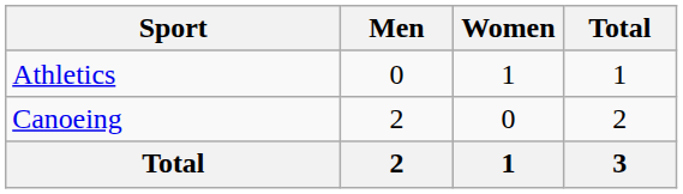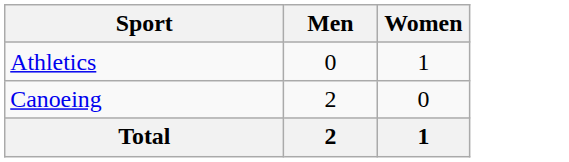 <table class="wikitable sortable" style="text-align:center;">
 <tr>
 <th width=180>Sport</th>
 <th width=55>Men</th>
 <th width=55>Women</th>
-<th width=55>Total</th>
 </tr>
 <tr>
 <td align=left><a href='#'>Athletics</a></td>
 <td>0</td>
-<td>1</td>
 <td>1</td>
 </tr>
 <tr>
 <td align=left><a href='#'>Canoeing</a></td>
 <td>2</td>
 <td>0</td>
-<td>2</td>
 </tr>
 <tr>
 <th>Total</th>
 <th>2</th>
 <th>1</th>
-<th>3</th>
 </tr>
 </table>
